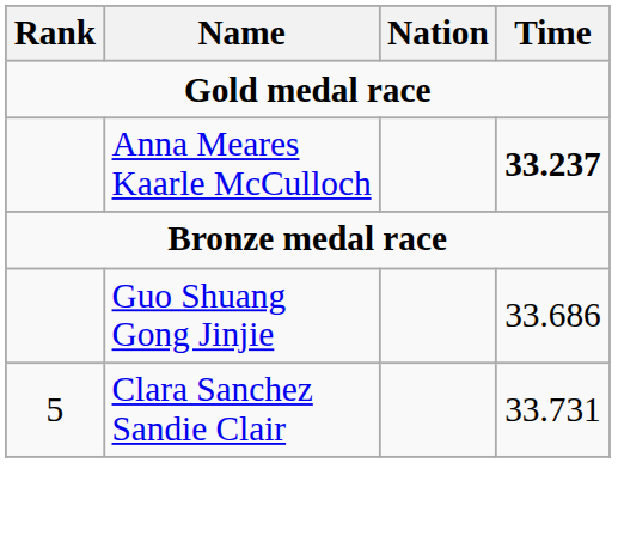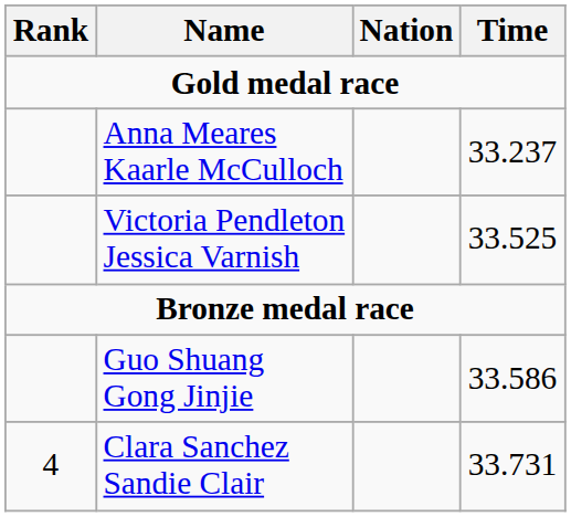 <table class="wikitable" style="text-align:center">
 <tr>
 <th>Rank</th>
 <th>Name</th>
 <th>Nation</th>
 <th>Time</th>
 </tr>
 <tr>
 <td colspan=4><strong>Gold medal race</strong></td>
 </tr>
 <tr>
 <td></td>
 <td align=left><a href='#'>Anna Meares</a><br> <a href='#'>Kaarle McCulloch</a></td>
 <td align=left></td>
-<td><strong>33.237</strong></td>
+<td>33.237</td>
+</tr>
+<tr>
+<td></td>
+<td align=left><a href='#'>Victoria Pendleton</a><br> <a href='#'>Jessica Varnish</a></td>
+<td align=left></td>
+<td>33.525</td>
 </tr>
 <tr>
 <td colspan=4><strong>Bronze medal race</strong></td>
 </tr>
 <tr>
 <td></td>
 <td align=left><a href='#'>Guo Shuang</a><br> <a href='#'>Gong Jinjie</a></td>
 <td align=left></td>
-<td>33.686</td>
+<td>33.586</td>
 </tr>
 <tr>
-<td>5</td>
+<td>4</td>
 <td align=left><a href='#'>Clara Sanchez</a><br> <a href='#'>Sandie Clair</a></td>
 <td align=left></td>
 <td>33.731</td>
 </tr>
 </table>
